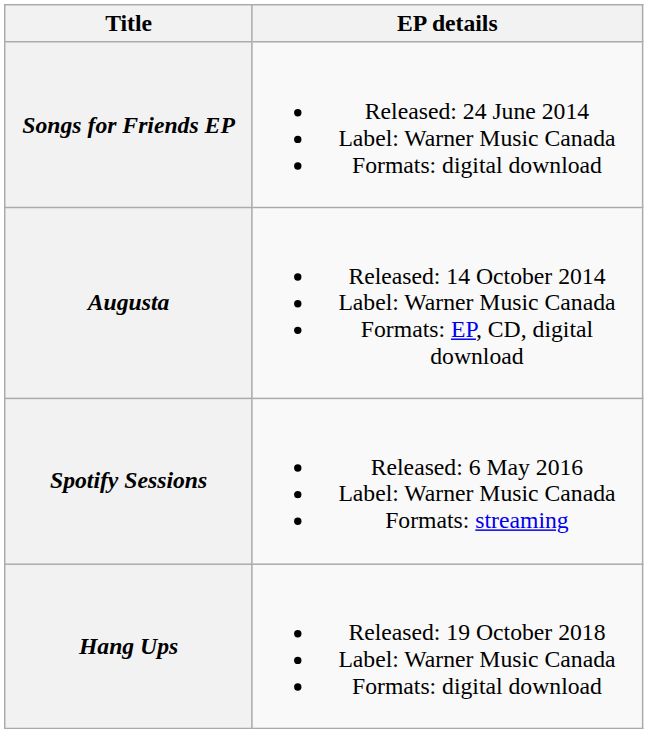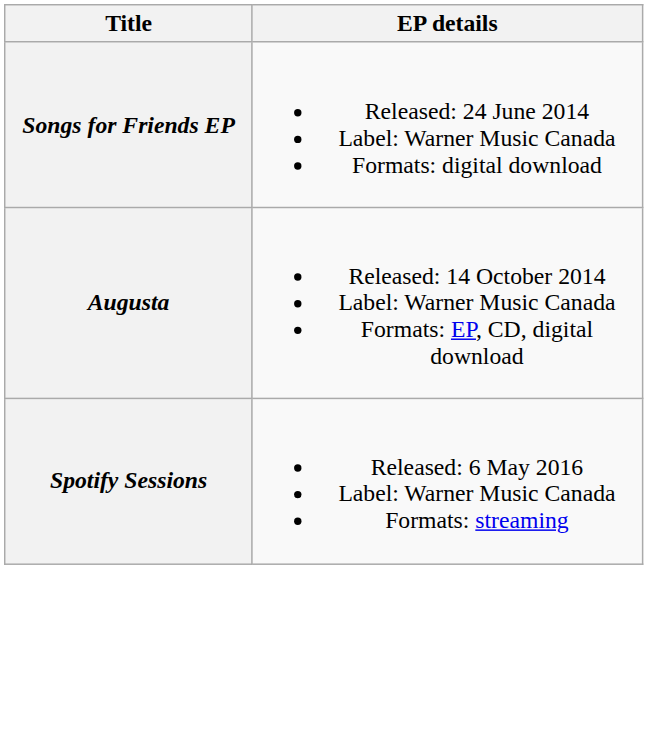 <table class="wikitable plainrowheaders" style="text-align:center">
 <tr>
 <th scope="col" style="width:10em;">Title</th>
 <th scope="col" style="width:16em;">EP details</th>
 </tr>
 <tr>
 <th scope="row"><em>Songs for Friends EP</em></th>
 <td><br><ul><li>Released: 24 June 2014</li><li>Label: Warner Music Canada</li><li>Formats: digital download</li></ul></td>
 </tr>
 <tr>
 <th scope="row"><em>Augusta</em></th>
 <td><br><ul><li>Released: 14 October 2014</li><li>Label: Warner Music Canada</li><li>Formats: <a href='#'>EP</a>, CD, digital download</li></ul></td>
 </tr>
 <tr>
 <th scope="row"><em>Spotify Sessions</em></th>
 <td><br><ul><li>Released: 6 May 2016</li><li>Label: Warner Music Canada</li><li>Formats: <a href='#'>streaming</a></li></ul></td>
 </tr>
-<tr>
-<th scope="row"><em>Hang Ups</em></th>
-<td><br><ul><li>Released: 19 October 2018</li><li>Label: Warner Music Canada</li><li>Formats: digital download</li></ul></td>
-</tr>
 </table>
